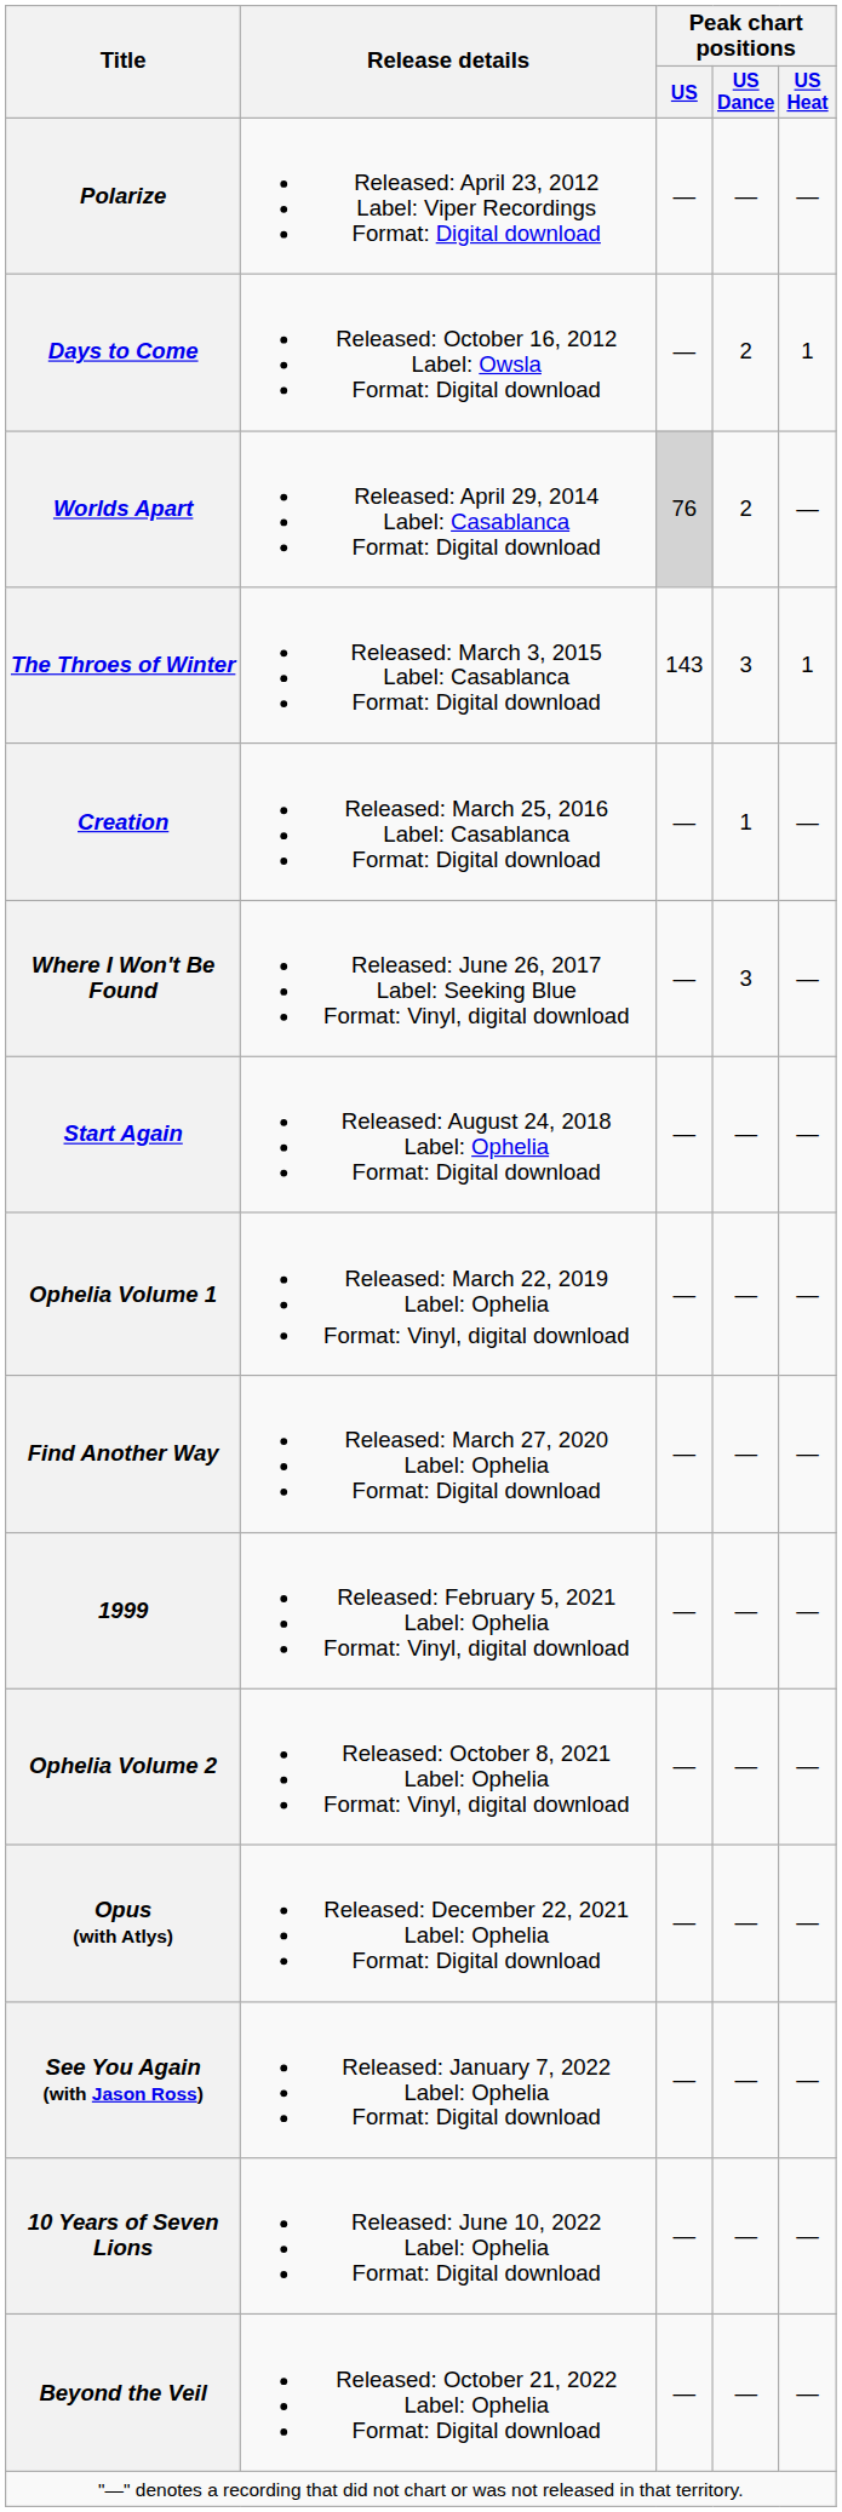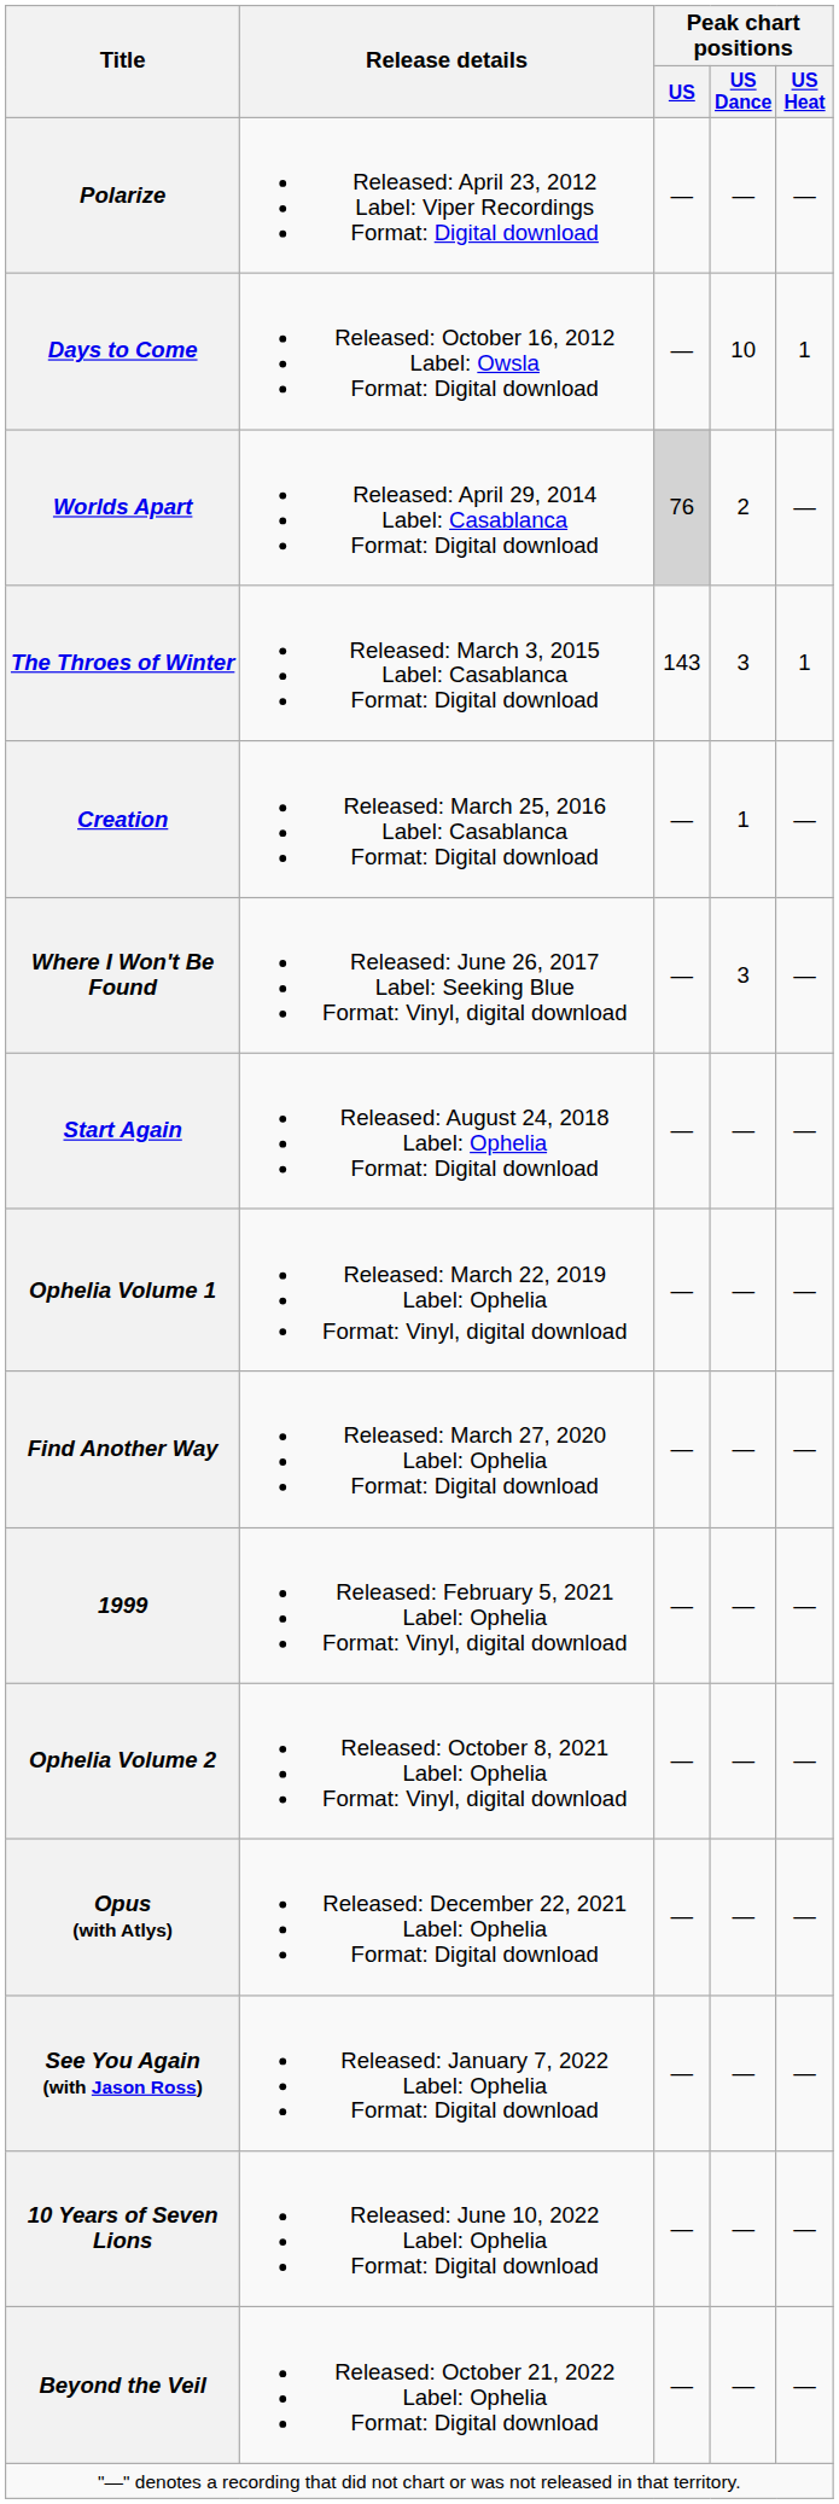 <table class="wikitable plainrowheaders" style="text-align:center;">
 <tr>
 <th rowspan="2" scope="col" style="width:10em;">Title</th>
 <th rowspan="2" scope="col" style="width:18em;">Release details</th>
 <th colspan="3" scope="col">Peak chart positions</th>
 </tr>
 <tr>
 <th style="width:2.5em;font-size:85%;"><a href='#'>US</a><br></th>
 <th style="width:2.5em;font-size:85%;"><a href='#'>US Dance</a><br></th>
 <th style="width:2.5em;font-size:85%;"><a href='#'>US Heat</a><br></th>
 </tr>
 <tr>
 <th scope="row"><em>Polarize</em></th>
 <td><br><ul><li>Released: April 23, 2012</li><li>Label: Viper Recordings</li><li>Format: <a href='#'>Digital download</a></li></ul></td>
 <td>—</td>
 <td>—</td>
 <td>—</td>
 </tr>
 <tr>
 <th scope="row"><em><a href='#'>Days to Come</a></em></th>
 <td><br><ul><li>Released: October 16, 2012</li><li>Label: <a href='#'>Owsla</a></li><li>Format: Digital download</li></ul></td>
 <td>—</td>
-<td>2</td>
+<td>10</td>
 <td>1</td>
 </tr>
 <tr>
 <th scope="row"><em><a href='#'>Worlds Apart</a></em></th>
 <td><br><ul><li>Released: April 29, 2014</li><li>Label: <a href='#'>Casablanca</a></li><li>Format: Digital download</li></ul></td>
 <td style="background: lightgrey;">76</td>
 <td>2</td>
 <td>—</td>
 </tr>
 <tr>
 <th scope="row"><em><a href='#'>The Throes of Winter</a></em></th>
 <td><br><ul><li>Released: March 3, 2015</li><li>Label: Casablanca</li><li>Format: Digital download</li></ul></td>
 <td>143</td>
 <td>3</td>
 <td>1</td>
 </tr>
 <tr>
 <th scope="row"><em><a href='#'>Creation</a></em></th>
 <td><br><ul><li>Released: March 25, 2016</li><li>Label: Casablanca</li><li>Format: Digital download</li></ul></td>
 <td>—</td>
 <td>1</td>
 <td>—</td>
 </tr>
 <tr>
 <th scope="row"><em>Where I Won't Be Found</em></th>
 <td><br><ul><li>Released: June 26, 2017</li><li>Label: Seeking Blue</li><li>Format: Vinyl, digital download</li></ul></td>
 <td>—</td>
 <td>3</td>
 <td>—</td>
 </tr>
 <tr>
 <th scope="row"><em><a href='#'>Start Again</a></em></th>
 <td><br><ul><li>Released: August 24, 2018</li><li>Label: <a href='#'>Ophelia</a></li><li>Format: Digital download</li></ul></td>
 <td>—</td>
 <td>—</td>
 <td>—</td>
 </tr>
 <tr>
 <th scope="row"><em>Ophelia Volume 1</em></th>
 <td><br><ul><li>Released: March 22, 2019</li><li>Label: Ophelia</li><li>Format: Vinyl, digital download<sup></sup></li></ul></td>
 <td>—</td>
 <td>—</td>
 <td>—</td>
 </tr>
 <tr>
 <th scope="row"><em>Find Another Way</em></th>
 <td><br><ul><li>Released: March 27, 2020</li><li>Label: Ophelia</li><li>Format: Digital download</li></ul></td>
 <td>—</td>
 <td>—</td>
 <td>—</td>
 </tr>
 <tr>
 <th scope="row"><em>1999</em></th>
 <td><br><ul><li>Released: February 5, 2021</li><li>Label: Ophelia</li><li>Format: Vinyl, digital download</li></ul></td>
 <td>—</td>
 <td>—</td>
 <td>—</td>
 </tr>
 <tr>
 <th scope="row"><em>Ophelia Volume 2</em></th>
 <td><br><ul><li>Released: October 8, 2021</li><li>Label: Ophelia</li><li>Format: Vinyl, digital download</li></ul></td>
 <td>—</td>
 <td>—</td>
 <td>—</td>
 </tr>
 <tr>
 <th scope="row"><em>Opus</em><br><small>(with Atlys)</small></th>
 <td><br><ul><li>Released: December 22, 2021</li><li>Label: Ophelia</li><li>Format: Digital download</li></ul></td>
 <td>—</td>
 <td>—</td>
 <td>—</td>
 </tr>
 <tr>
 <th scope="row"><em>See You Again</em><br><small>(with <a href='#'>Jason Ross</a>)</small></th>
 <td><br><ul><li>Released: January 7, 2022</li><li>Label: Ophelia</li><li>Format: Digital download</li></ul></td>
 <td>—</td>
 <td>—</td>
 <td>—</td>
 </tr>
 <tr>
 <th scope="row"><em>10 Years of Seven Lions</em></th>
 <td><br><ul><li>Released: June 10, 2022</li><li>Label: Ophelia</li><li>Format: Digital download</li></ul></td>
 <td>—</td>
 <td>—</td>
 <td>—</td>
 </tr>
 <tr>
 <th scope="row"><em>Beyond the Veil</em></th>
 <td><br><ul><li>Released: October 21, 2022</li><li>Label: Ophelia</li><li>Format: Digital download</li></ul></td>
 <td>—</td>
 <td>—</td>
 <td>—</td>
 </tr>
 <tr>
 <td colspan="5"><small>"—" denotes a recording that did not chart or was not released in that territory.</small></td>
 </tr>
 </table>
